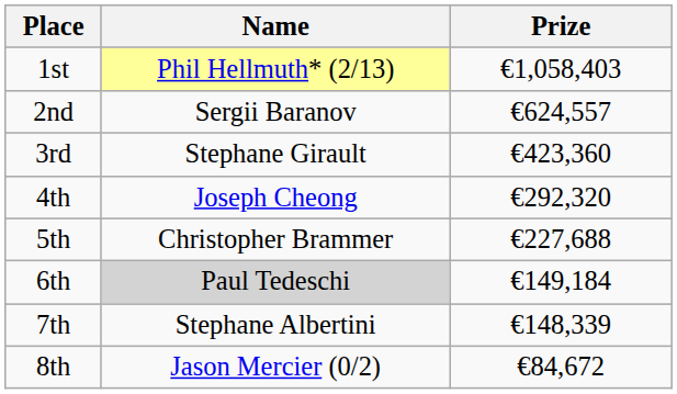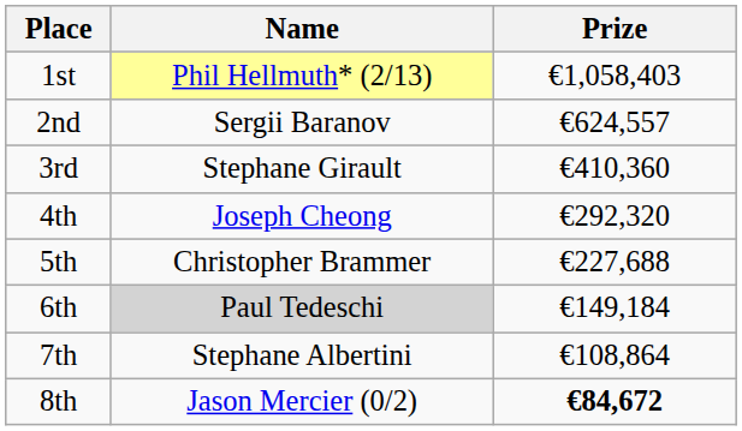 <table class="wikitable">
 <tr>
 <th width="50">Place</th>
 <th width="200">Name</th>
 <th width="125">Prize</th>
 </tr>
 <tr>
 <td align="center">1st</td>
 <td align="center" bgcolor="#FFFF99"><a href='#'>Phil Hellmuth</a>* (2/13)</td>
 <td align="center">€1,058,403</td>
 </tr>
 <tr>
 <td align="center">2nd</td>
 <td align="center">Sergii Baranov</td>
 <td align="center">€624,557</td>
 </tr>
 <tr>
 <td align="center">3rd</td>
 <td align="center">Stephane Girault</td>
-<td align="center">€423,360</td>
+<td align="center">€410,360</td>
 </tr>
 <tr>
 <td align="center">4th</td>
 <td align="center"><a href='#'>Joseph Cheong</a></td>
 <td align="center">€292,320</td>
 </tr>
 <tr>
 <td align="center">5th</td>
 <td align="center">Christopher Brammer</td>
 <td align="center">€227,688</td>
 </tr>
 <tr>
 <td align="center">6th</td>
 <td align="center" style="background: lightgrey;">Paul Tedeschi</td>
 <td align="center">€149,184</td>
 </tr>
 <tr>
 <td align="center">7th</td>
 <td align="center">Stephane Albertini</td>
-<td align="center">€148,339</td>
+<td align="center">€108,864</td>
 </tr>
 <tr>
 <td align="center">8th</td>
 <td align="center"><a href='#'>Jason Mercier</a> (0/2)</td>
-<td align="center">€84,672</td>
+<td align="center"><strong>€84,672</strong></td>
 </tr>
 </table>
